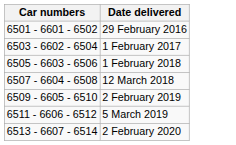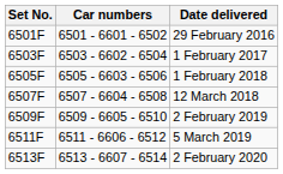 <table class="wikitable">
 <tr>
+<th>Set No.</th>
 <th>Car numbers</th>
 <th>Date delivered</th>
 </tr>
 <tr>
+<td>6501F</td>
 <td>6501 - 6601 - 6502</td>
 <td>29 February 2016</td>
 </tr>
 <tr>
+<td>6503F</td>
 <td>6503 - 6602 - 6504</td>
 <td>1 February 2017</td>
 </tr>
 <tr>
+<td>6505F</td>
 <td>6505 - 6603 - 6506</td>
 <td>1 February 2018</td>
 </tr>
 <tr>
+<td>6507F</td>
 <td>6507 - 6604 - 6508</td>
 <td>12 March 2018</td>
 </tr>
 <tr>
+<td>6509F</td>
 <td>6509 - 6605 - 6510</td>
 <td>2 February 2019</td>
 </tr>
 <tr>
+<td>6511F</td>
 <td>6511 - 6606 - 6512</td>
 <td>5 March 2019</td>
 </tr>
 <tr>
+<td>6513F</td>
 <td>6513 - 6607 - 6514</td>
 <td>2 February 2020</td>
 </tr>
 </table>
